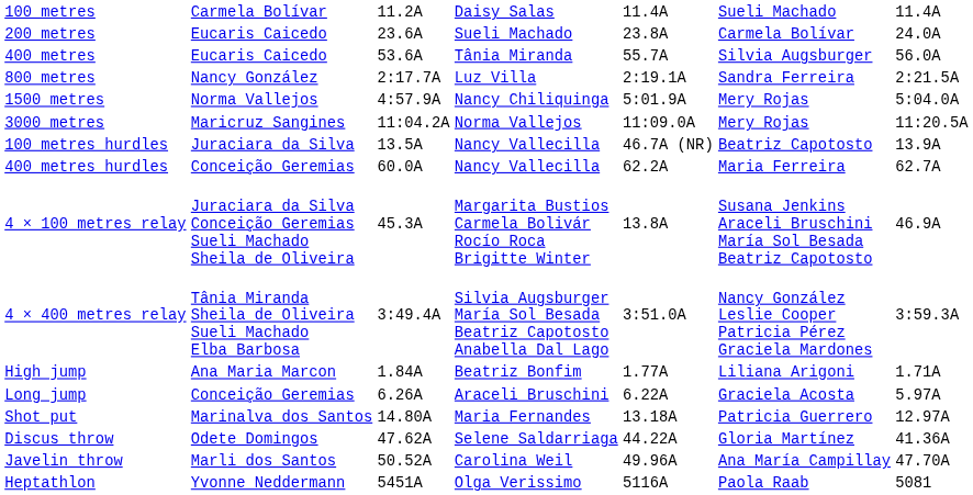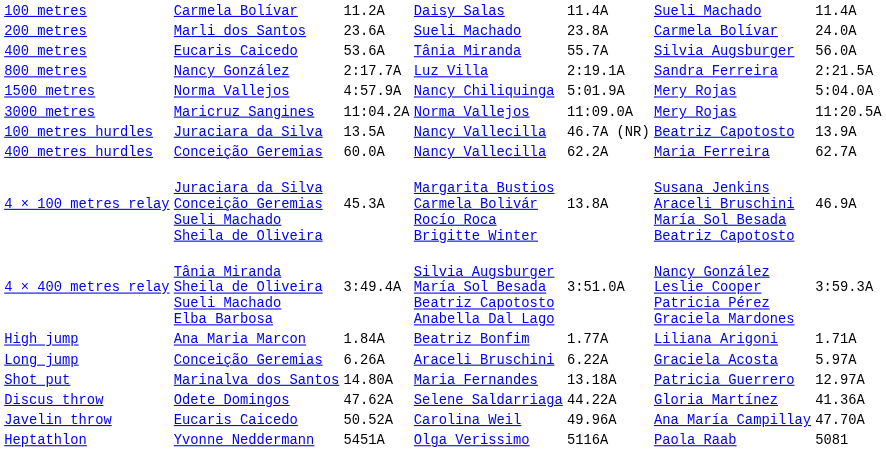 <table>
 <tr>
 <td><a href='#'>100 metres</a></td>
 <td><a href='#'>Carmela Bolívar</a><br> </td>
 <td>11.2A </td>
 <td><a href='#'>Daisy Salas</a><br> </td>
 <td>11.4A</td>
 <td><a href='#'>Sueli Machado</a><br> </td>
 <td>11.4A</td>
 </tr>
 <tr>
 <td><a href='#'>200 metres</a></td>
-<td><a href='#'>Eucaris Caicedo</a><br> </td>
+<td><a href='#'>Marli dos Santos</a><br> </td>
 <td>23.6A</td>
 <td><a href='#'>Sueli Machado</a><br> </td>
 <td>23.8A</td>
 <td><a href='#'>Carmela Bolívar</a><br> </td>
 <td>24.0A</td>
 </tr>
 <tr>
 <td><a href='#'>400 metres</a></td>
 <td><a href='#'>Eucaris Caicedo</a><br> </td>
 <td>53.6A </td>
 <td><a href='#'>Tânia Miranda</a><br> </td>
 <td>55.7A</td>
 <td><a href='#'>Silvia Augsburger</a><br> </td>
 <td>56.0A</td>
 </tr>
 <tr>
 <td><a href='#'>800 metres</a></td>
 <td><a href='#'>Nancy González</a><br> </td>
 <td>2:17.7A</td>
 <td><a href='#'>Luz Villa</a><br> </td>
 <td>2:19.1A</td>
 <td><a href='#'>Sandra Ferreira</a><br> </td>
 <td>2:21.5A</td>
 </tr>
 <tr>
 <td><a href='#'>1500 metres</a></td>
 <td><a href='#'>Norma Vallejos</a><br> </td>
 <td>4:57.9A</td>
 <td><a href='#'>Nancy Chiliquinga</a><br> </td>
 <td>5:01.9A</td>
 <td><a href='#'>Mery Rojas</a><br> </td>
 <td>5:04.0A</td>
 </tr>
 <tr>
 <td><a href='#'>3000 metres</a></td>
 <td><a href='#'>Maricruz Sangines</a><br> </td>
 <td>11:04.2A </td>
 <td><a href='#'>Norma Vallejos</a><br> </td>
 <td>11:09.0A</td>
 <td><a href='#'>Mery Rojas</a><br> </td>
 <td>11:20.5A</td>
 </tr>
 <tr>
 <td><a href='#'>100 metres hurdles</a></td>
 <td><a href='#'>Juraciara da Silva</a><br> </td>
 <td>13.5A </td>
 <td><a href='#'>Nancy Vallecilla</a><br> </td>
 <td>46.7A (NR)</td>
 <td><a href='#'>Beatriz Capotosto</a><br> </td>
 <td>13.9A</td>
 </tr>
 <tr>
 <td><a href='#'>400 metres hurdles</a></td>
 <td><a href='#'>Conceição Geremias</a><br> </td>
 <td>60.0A </td>
 <td><a href='#'>Nancy Vallecilla</a><br> </td>
 <td>62.2A</td>
 <td><a href='#'>Maria Ferreira</a><br> </td>
 <td>62.7A</td>
 </tr>
 <tr>
 <td><a href='#'>4 × 100 metres relay</a></td>
 <td><br><a href='#'>Juraciara da Silva</a><br><a href='#'>Conceição Geremias</a><br><a href='#'>Sueli Machado</a><br><a href='#'>Sheila de Oliveira</a></td>
 <td>45.3A </td>
 <td><br><a href='#'>Margarita Bustios</a><br><a href='#'>Carmela Bolivár</a><br><a href='#'>Rocío Roca</a><br><a href='#'>Brigitte Winter</a></td>
 <td>13.8A</td>
 <td><br><a href='#'>Susana Jenkins</a><br><a href='#'>Araceli Bruschini</a><br><a href='#'>María Sol Besada</a><br><a href='#'>Beatriz Capotosto</a></td>
 <td>46.9A</td>
 </tr>
 <tr>
 <td><a href='#'>4 × 400 metres relay</a></td>
 <td><br><a href='#'>Tânia Miranda</a><br><a href='#'>Sheila de Oliveira</a><br><a href='#'>Sueli Machado</a><br><a href='#'>Elba Barbosa</a></td>
 <td>3:49.4A</td>
 <td><br><a href='#'>Silvia Augsburger</a><br><a href='#'>María Sol Besada</a><br><a href='#'>Beatriz Capotosto</a><br><a href='#'>Anabella Dal Lago</a></td>
 <td>3:51.0A</td>
 <td><br><a href='#'>Nancy González</a><br><a href='#'>Leslie Cooper</a><br><a href='#'>Patricia Pérez</a><br><a href='#'>Graciela Mardones</a></td>
 <td>3:59.3A</td>
 </tr>
 <tr>
 <td><a href='#'>High jump</a></td>
 <td><a href='#'>Ana Maria Marcon</a><br> </td>
 <td>1.84A </td>
 <td><a href='#'>Beatriz Bonfim</a><br> </td>
 <td>1.77A</td>
 <td><a href='#'>Liliana Arigoni</a><br> </td>
 <td>1.71A</td>
 </tr>
 <tr>
 <td><a href='#'>Long jump</a></td>
 <td><a href='#'>Conceição Geremias</a><br> </td>
 <td>6.26A </td>
 <td><a href='#'>Araceli Bruschini</a><br> </td>
 <td>6.22A</td>
 <td><a href='#'>Graciela Acosta</a><br> </td>
 <td>5.97A</td>
 </tr>
 <tr>
 <td><a href='#'>Shot put</a></td>
 <td><a href='#'>Marinalva dos Santos</a><br> </td>
 <td>14.80A</td>
 <td><a href='#'>Maria Fernandes</a><br> </td>
 <td>13.18A</td>
 <td><a href='#'>Patricia Guerrero</a><br> </td>
 <td>12.97A</td>
 </tr>
 <tr>
 <td><a href='#'>Discus throw</a></td>
 <td><a href='#'>Odete Domingos</a><br> </td>
 <td>47.62A</td>
 <td><a href='#'>Selene Saldarriaga</a><br> </td>
 <td>44.22A</td>
 <td><a href='#'>Gloria Martínez</a><br> </td>
 <td>41.36A</td>
 </tr>
 <tr>
 <td><a href='#'>Javelin throw</a></td>
-<td><a href='#'>Marli dos Santos</a><br> </td>
+<td><a href='#'>Eucaris Caicedo</a><br> </td>
 <td>50.52A</td>
 <td><a href='#'>Carolina Weil</a><br> </td>
 <td>49.96A</td>
 <td><a href='#'>Ana María Campillay</a><br> </td>
 <td>47.70A</td>
 </tr>
 <tr>
 <td><a href='#'>Heptathlon</a></td>
 <td><a href='#'>Yvonne Neddermann</a><br> </td>
 <td>5451A </td>
 <td><a href='#'>Olga Verissimo</a><br> </td>
 <td>5116A</td>
 <td><a href='#'>Paola Raab</a><br> </td>
 <td>5081</td>
 </tr>
 </table>
